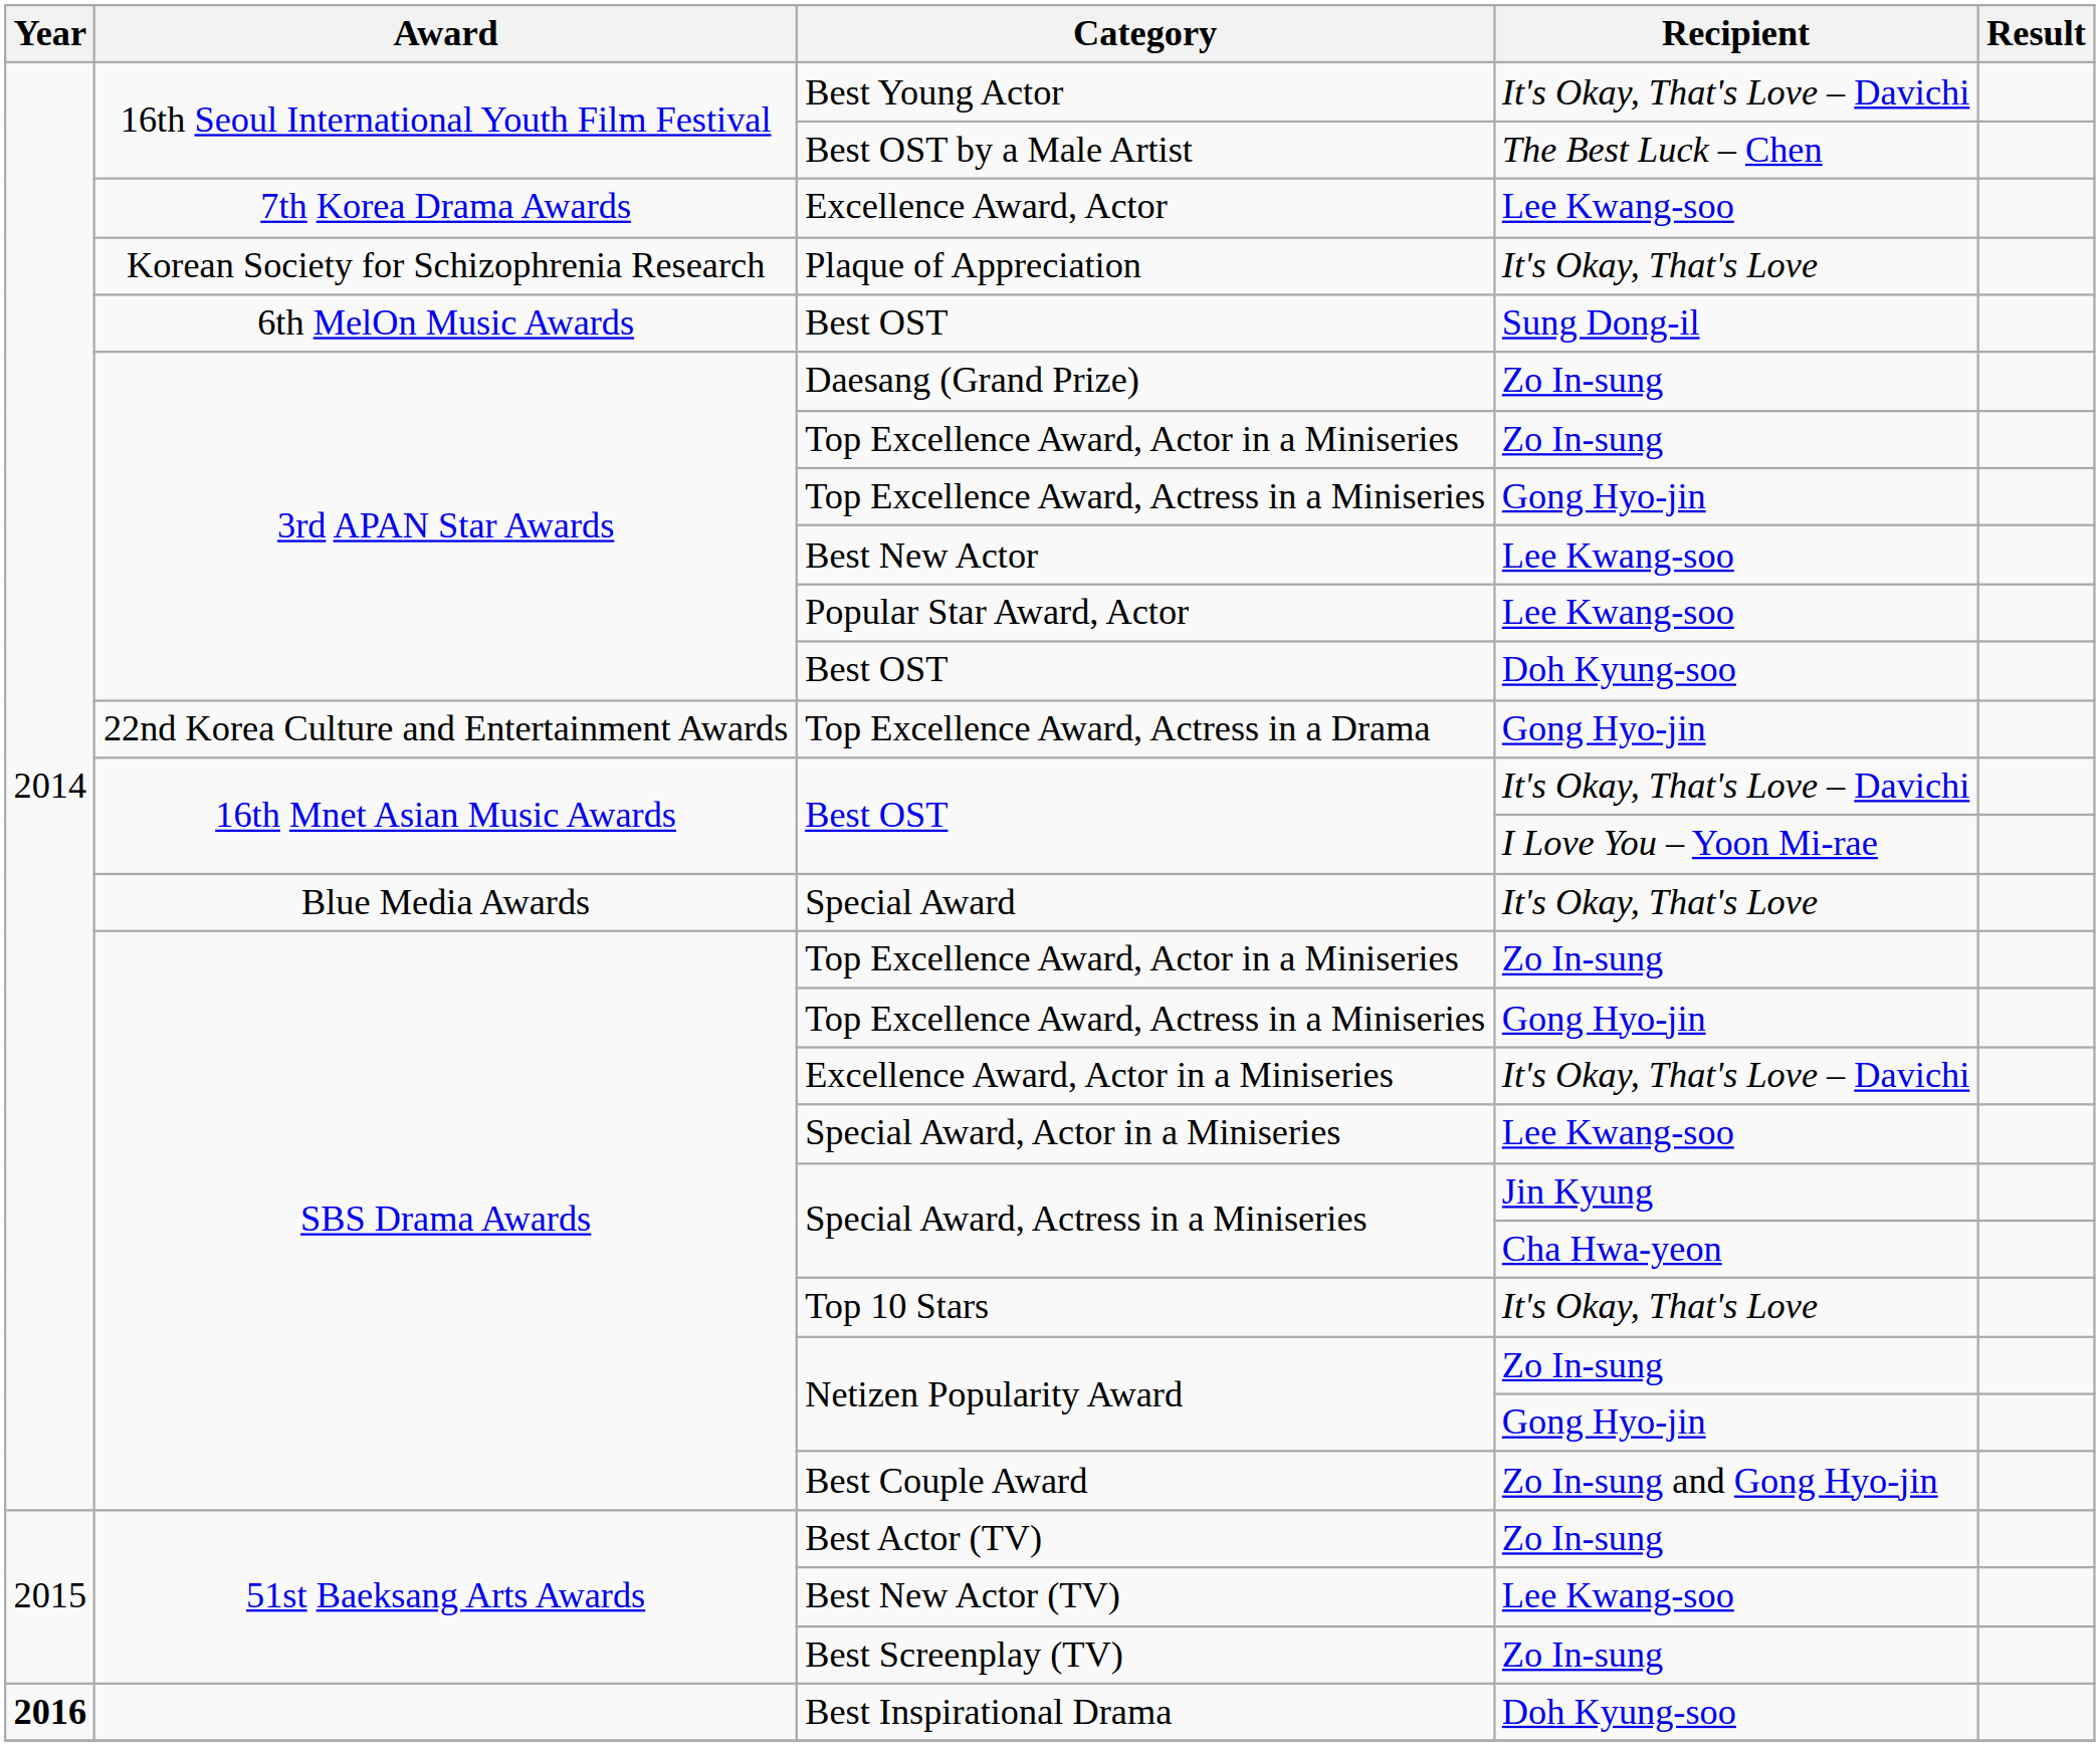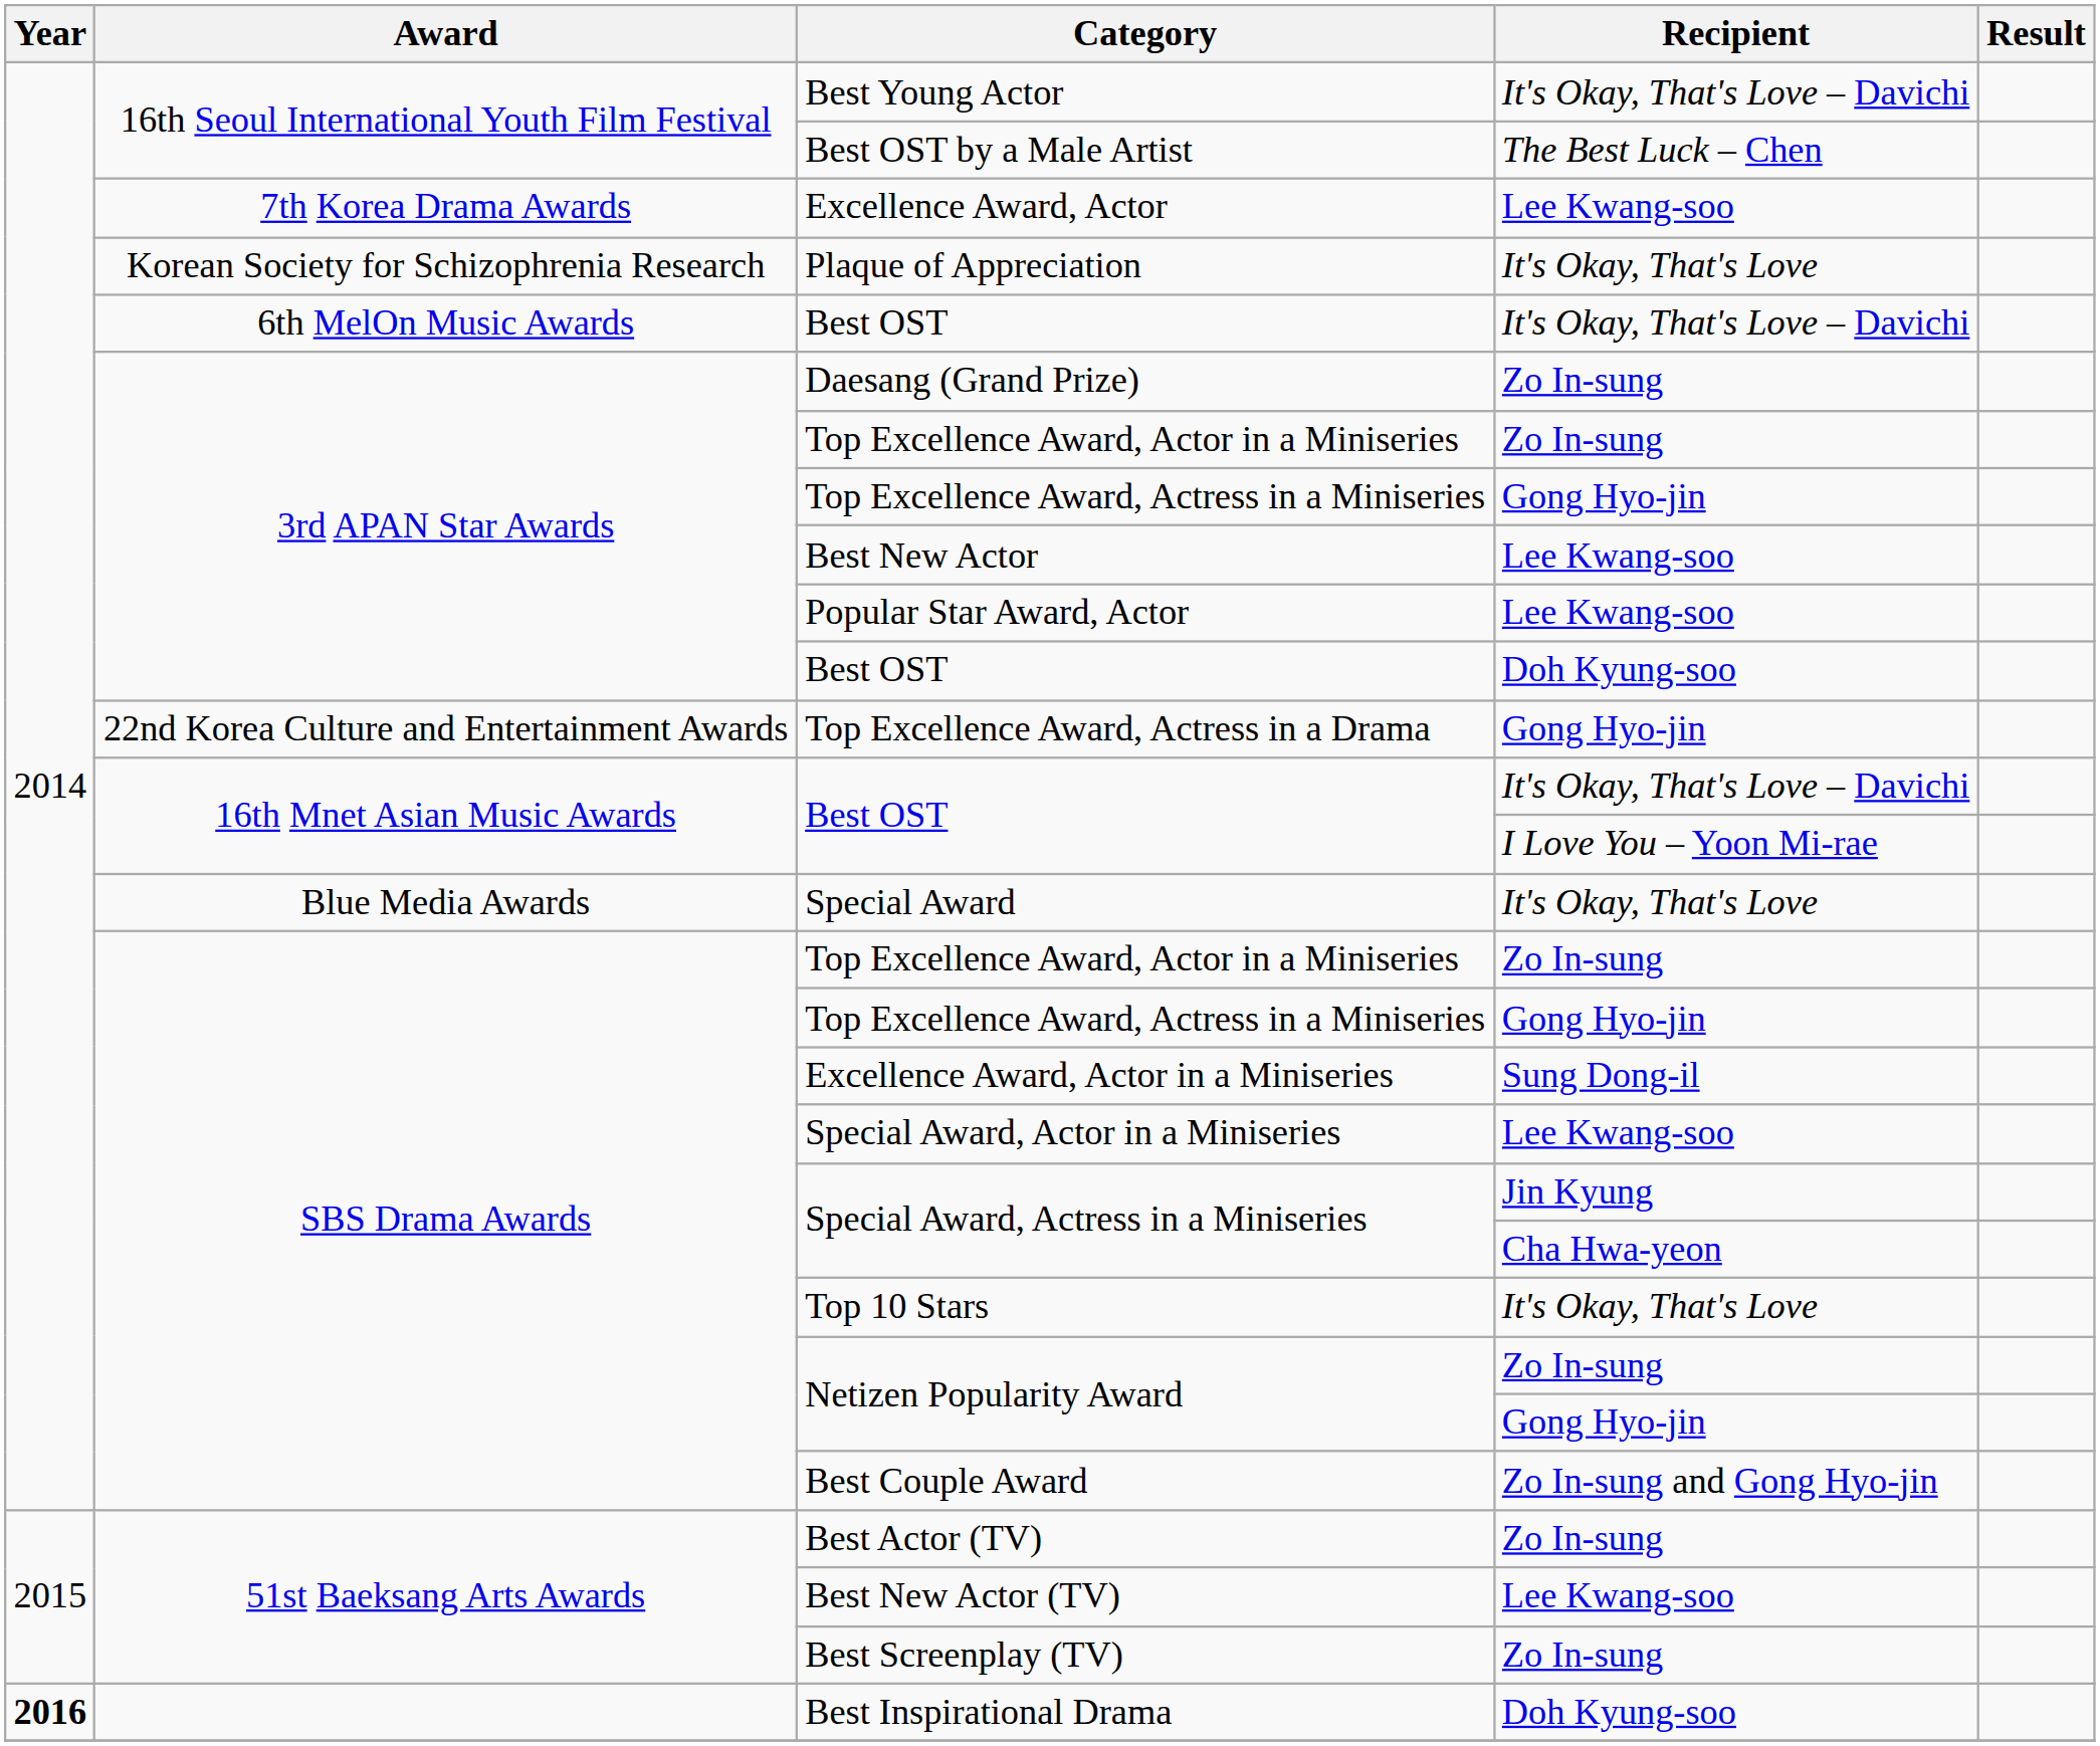 <table class="wikitable">
 <tr>
 <th>Year</th>
 <th>Award</th>
 <th>Category</th>
 <th>Recipient</th>
 <th>Result</th>
 </tr>
 <tr>
 <td rowspan="25">2014</td>
 <td rowspan="2" style="text-align:center">16th <a href='#'>Seoul International Youth Film Festival</a></td>
 <td>Best Young Actor</td>
 <td><em>It's Okay, That's Love</em> – <a href='#'>Davichi</a></td>
 <td></td>
 </tr>
 <tr>
 <td>Best OST by a Male Artist</td>
 <td rowspan="1"><em>The Best Luck</em> – <a href='#'>Chen</a></td>
 <td></td>
 </tr>
 <tr>
 <td style="text-align:center"><a href='#'>7th</a> <a href='#'>Korea Drama Awards</a></td>
 <td>Excellence Award, Actor</td>
 <td><a href='#'>Lee Kwang-soo</a></td>
 <td></td>
 </tr>
 <tr>
 <td style="text-align:center">Korean Society for Schizophrenia Research</td>
 <td>Plaque of Appreciation</td>
 <td><em>It's Okay, That's Love</em></td>
 <td></td>
 </tr>
 <tr>
 <td style="text-align:center">6th <a href='#'>MelOn Music Awards</a></td>
 <td>Best OST</td>
-<td><a href='#'>Sung Dong-il</a></td>
+<td><em>It's Okay, That's Love</em> – <a href='#'>Davichi</a></td>
 <td></td>
 </tr>
 <tr>
 <td rowspan="6" style="text-align:center"><a href='#'>3rd</a> <a href='#'>APAN Star Awards</a></td>
 <td>Daesang (Grand Prize)</td>
 <td><a href='#'>Zo In-sung</a></td>
 <td></td>
 </tr>
 <tr>
 <td>Top Excellence Award, Actor in a Miniseries</td>
 <td><a href='#'>Zo In-sung</a></td>
 <td></td>
 </tr>
 <tr>
 <td>Top Excellence Award, Actress in a Miniseries</td>
 <td><a href='#'>Gong Hyo-jin</a></td>
 <td></td>
 </tr>
 <tr>
 <td>Best New Actor</td>
 <td><a href='#'>Lee Kwang-soo</a></td>
 <td></td>
 </tr>
 <tr>
 <td>Popular Star Award, Actor</td>
 <td><a href='#'>Lee Kwang-soo</a></td>
 <td></td>
 </tr>
 <tr>
 <td>Best OST</td>
 <td><a href='#'>Doh Kyung-soo</a></td>
 <td></td>
 </tr>
 <tr>
 <td style="text-align:center">22nd Korea Culture and Entertainment Awards</td>
 <td>Top Excellence Award, Actress in a Drama</td>
 <td><a href='#'>Gong Hyo-jin</a></td>
 <td></td>
 </tr>
 <tr>
 <td rowspan="2" style="text-align:center"><a href='#'>16th</a> <a href='#'>Mnet Asian Music Awards</a></td>
 <td rowspan=2><a href='#'>Best OST</a></td>
 <td><em>It's Okay, That's Love</em> – <a href='#'>Davichi</a></td>
 <td></td>
 </tr>
 <tr>
 <td><em>I Love You</em> – <a href='#'>Yoon Mi-rae</a></td>
 <td></td>
 </tr>
 <tr>
 <td style="text-align:center">Blue Media Awards</td>
 <td>Special Award</td>
 <td><em>It's Okay, That's Love</em></td>
 <td></td>
 </tr>
 <tr>
 <td rowspan="10" style="text-align:center"><a href='#'>SBS Drama Awards</a></td>
 <td>Top Excellence Award, Actor in a Miniseries</td>
 <td><a href='#'>Zo In-sung</a></td>
 <td></td>
 </tr>
 <tr>
 <td>Top Excellence Award, Actress in a Miniseries</td>
 <td><a href='#'>Gong Hyo-jin</a></td>
 <td></td>
 </tr>
 <tr>
 <td>Excellence Award, Actor in a Miniseries</td>
-<td><em>It's Okay, That's Love</em> – <a href='#'>Davichi</a></td>
+<td><a href='#'>Sung Dong-il</a></td>
 <td></td>
 </tr>
 <tr>
 <td>Special Award, Actor in a Miniseries</td>
 <td><a href='#'>Lee Kwang-soo</a></td>
 <td></td>
 </tr>
 <tr>
 <td rowspan=2>Special Award, Actress in a Miniseries</td>
 <td><a href='#'>Jin Kyung</a></td>
 <td></td>
 </tr>
 <tr>
 <td><a href='#'>Cha Hwa-yeon</a></td>
 <td></td>
 </tr>
 <tr>
 <td>Top 10 Stars</td>
 <td><em>It's Okay, That's Love</em></td>
 <td></td>
 </tr>
 <tr>
 <td rowspan=2>Netizen Popularity Award</td>
 <td><a href='#'>Zo In-sung</a></td>
 <td></td>
 </tr>
 <tr>
 <td><a href='#'>Gong Hyo-jin</a></td>
 <td></td>
 </tr>
 <tr>
 <td>Best Couple Award</td>
 <td><a href='#'>Zo In-sung</a> and <a href='#'>Gong Hyo-jin</a></td>
 <td></td>
 </tr>
 <tr>
 <td rowspan="3">2015</td>
 <td rowspan="3" style="text-align:center"><a href='#'>51st</a> <a href='#'>Baeksang Arts Awards</a></td>
 <td>Best Actor (TV)</td>
 <td><a href='#'>Zo In-sung</a></td>
 <td></td>
 </tr>
 <tr>
 <td>Best New Actor (TV)</td>
 <td><a href='#'>Lee Kwang-soo</a></td>
 <td></td>
 </tr>
 <tr>
 <td>Best Screenplay (TV)</td>
 <td><a href='#'>Zo In-sung</a></td>
 <td></td>
 </tr>
 <tr>
 <td><strong>2016</strong></td>
 <td rowspan=1></td>
 <td>Best Inspirational Drama</td>
 <td><a href='#'>Doh Kyung-soo</a></td>
 <td></td>
 </tr>
 <tr>
 </tr>
 </table>
